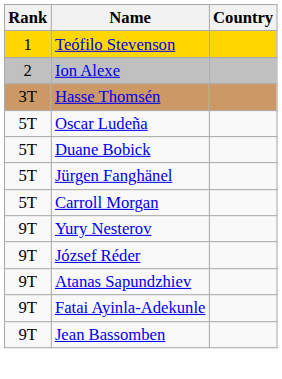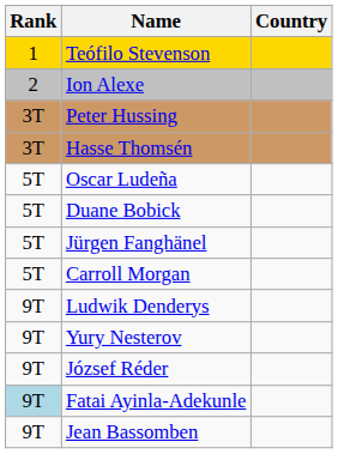 <table class="wikitable sortable" style="text-align:center">
 <tr>
 <th>Rank</th>
 <th>Name</th>
 <th>Country</th>
 </tr>
 <tr bgcolor=gold>
 <td>1</td>
 <td align="left"><a href='#'>Teófilo Stevenson</a></td>
 <td align="left"></td>
 </tr>
 <tr bgcolor=silver>
 <td>2</td>
 <td align="left"><a href='#'>Ion Alexe</a></td>
+<td align="left"></td>
+</tr>
+<tr bgcolor=#CC9966>
+<td>3T</td>
+<td align="left"><a href='#'>Peter Hussing</a></td>
 <td align="left"></td>
 </tr>
 <tr bgcolor=#CC9966>
 <td>3T</td>
 <td align="left"><a href='#'>Hasse Thomsén</a></td>
 <td align="left"></td>
 </tr>
 <tr>
 <td>5T</td>
 <td align="left"><a href='#'>Oscar Ludeña</a></td>
 <td align="left"></td>
 </tr>
 <tr>
 <td>5T</td>
 <td align="left"><a href='#'>Duane Bobick</a></td>
 <td align="left"></td>
 </tr>
 <tr>
 <td>5T</td>
 <td align="left"><a href='#'>Jürgen Fanghänel</a></td>
 <td align="left"></td>
 </tr>
 <tr>
 <td>5T</td>
 <td align="left"><a href='#'>Carroll Morgan</a></td>
 <td align="left"></td>
 </tr>
 <tr>
 <td>9T</td>
+<td align="left"><a href='#'>Ludwik Denderys</a></td>
+<td align="left"></td>
+</tr>
+<tr>
+<td>9T</td>
 <td align="left"><a href='#'>Yury Nesterov</a></td>
 <td align="left"></td>
 </tr>
 <tr>
 <td>9T</td>
 <td align="left"><a href='#'>József Réder</a></td>
 <td align="left"></td>
 </tr>
 <tr>
-<td>9T</td>
-<td align="left"><a href='#'>Atanas Sapundzhiev</a></td>
-<td align="left"></td>
-</tr>
-<tr>
-<td>9T</td>
+<td style="background: lightblue;">9T</td>
 <td align="left"><a href='#'>Fatai Ayinla-Adekunle</a></td>
 <td align="left"></td>
 </tr>
 <tr>
 <td>9T</td>
 <td align="left"><a href='#'>Jean Bassomben</a></td>
 <td align="left"></td>
 </tr>
 </table>
